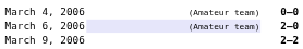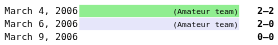 <table width=100% cellspacing=1>
 <tr>
 <th width=120></th>
 <th width=220></th>
 <th width=70></th>
 <th width=220></th>
 <th></th>
 </tr>
 <tr>
 <td align=right>March 4, 2006</td>
-<td align=right><small>(Amateur team)</small> <strong></strong></td>
-<td align=center><strong>0–0</strong></td>
+<td align=right style="background: lightgreen;"><small>(Amateur team)</small> <strong></strong></td>
+<td align=center><strong>2–2</strong></td>
 <td><strong></strong></td>
 </tr>
 <tr>
 <td align=right>March 6, 2006</td>
 <td align=right style="background: lavender;"><small>(Amateur team)</small> <strong></strong></td>
 <td align=center><strong>2–0</strong></td>
 <td><strong></strong></td>
 </tr>
 <tr>
 <td align=right>March 9, 2006</td>
 <td align=right><strong></strong></td>
-<td align=center><strong>2–2</strong></td>
+<td align=center><strong>0–0</strong></td>
 <td><strong></strong></td>
 </tr>
 </table>
